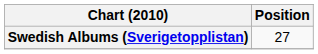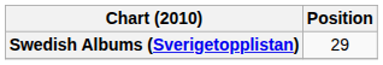 <table class="wikitable sortable plainrowheaders">
 <tr>
 <th scope="col">Chart (2010)</th>
 <th scope="col">Position</th>
 </tr>
 <tr>
 <th scope="row">Swedish Albums (<a href='#'>Sverigetopplistan</a>)</th>
-<td style="text-align:center;">27</td>
+<td style="text-align:center;">29</td>
 </tr>
 <tr>
 </tr>
 </table>
